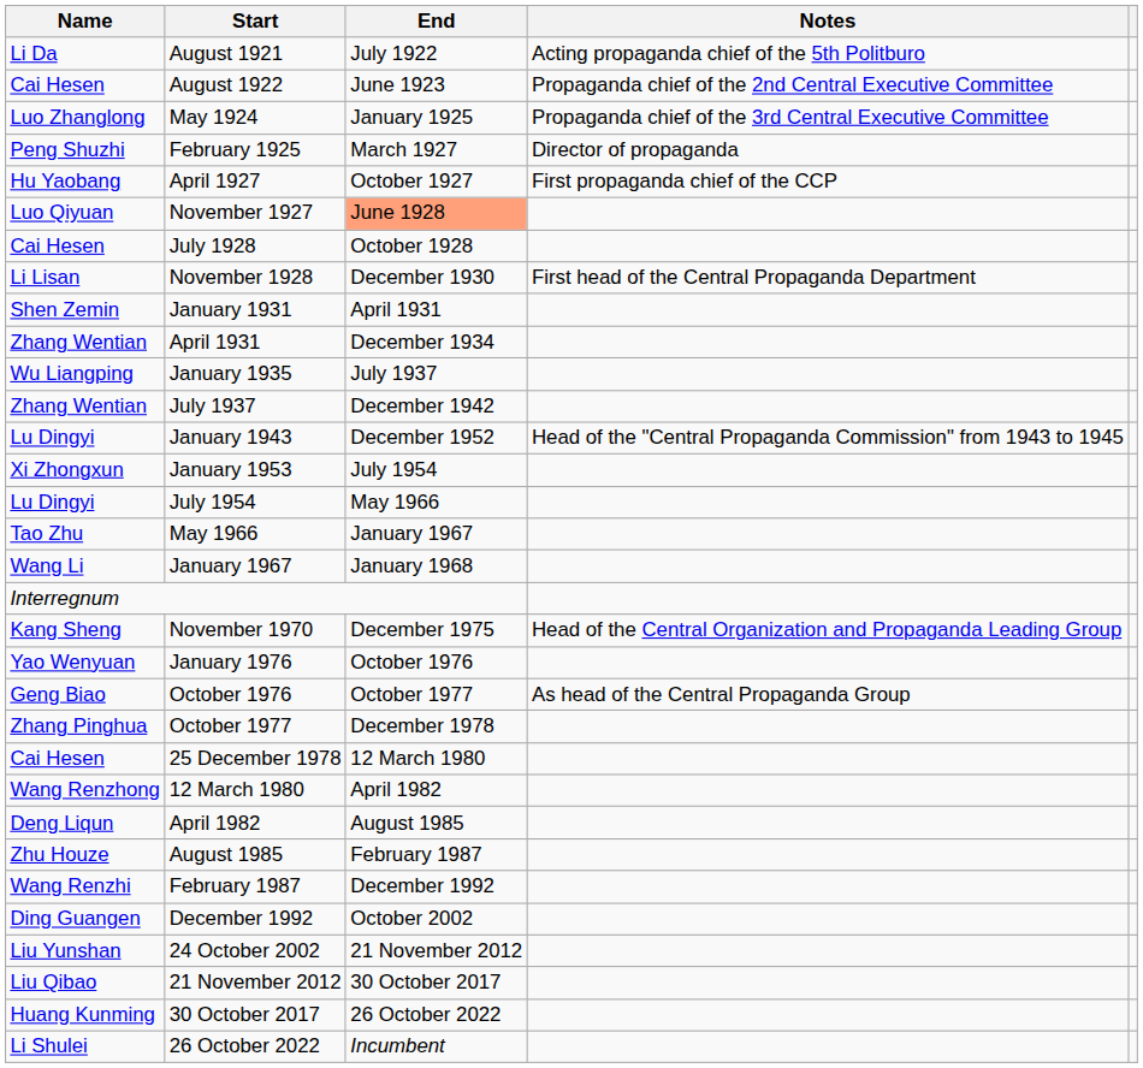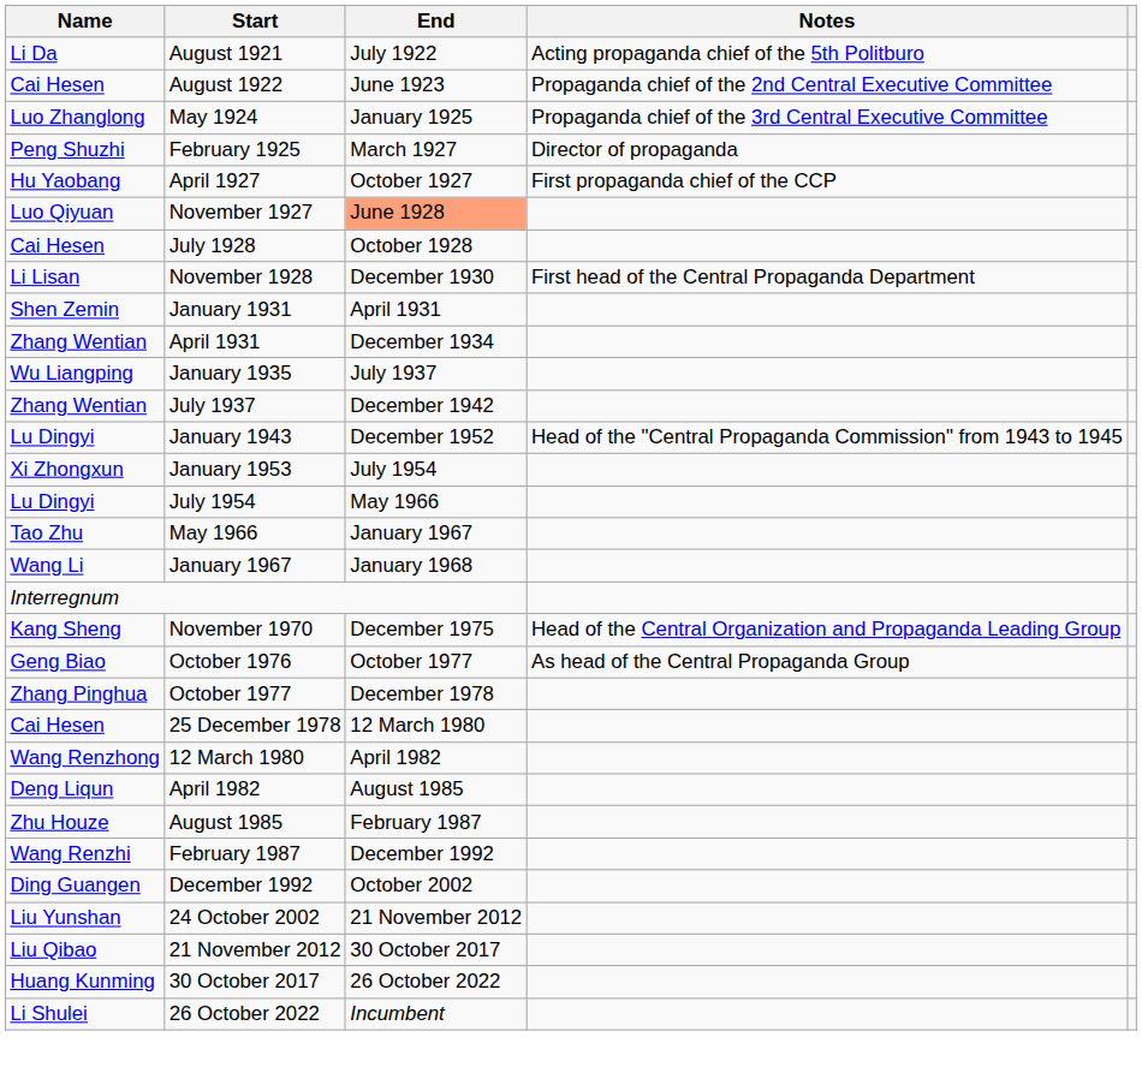 <table class="wikitable">
 <tr>
 <th>Name</th>
 <th>Start</th>
 <th>End</th>
 <th>Notes</th>
 <th></th>
 </tr>
 <tr>
 <td><a href='#'>Li Da</a></td>
 <td>August 1921</td>
 <td>July 1922</td>
 <td>Acting propaganda chief of the <a href='#'>5th Politburo</a></td>
 <td></td>
 </tr>
 <tr>
 <td><a href='#'>Cai Hesen</a></td>
 <td>August 1922</td>
 <td>June 1923</td>
 <td>Propaganda chief of the <a href='#'>2nd Central Executive Committee</a></td>
 <td></td>
 </tr>
 <tr>
 <td><a href='#'>Luo Zhanglong</a></td>
 <td>May 1924</td>
 <td>January 1925</td>
 <td>Propaganda chief of the <a href='#'>3rd Central Executive Committee</a></td>
 <td></td>
 </tr>
 <tr>
 <td><a href='#'>Peng Shuzhi</a></td>
 <td>February 1925</td>
 <td>March 1927</td>
 <td>Director of propaganda</td>
 <td></td>
 </tr>
 <tr>
 <td><a href='#'>Hu Yaobang</a></td>
 <td>April 1927</td>
 <td>October 1927</td>
 <td>First propaganda chief of the CCP</td>
 <td></td>
 </tr>
 <tr>
 <td><a href='#'>Luo Qiyuan</a></td>
 <td>November 1927</td>
 <td style="background: lightsalmon;">June 1928</td>
 <td></td>
 <td></td>
 </tr>
 <tr>
 <td><a href='#'>Cai Hesen</a></td>
 <td>July 1928</td>
 <td>October 1928</td>
 <td></td>
 <td></td>
 </tr>
 <tr>
 <td><a href='#'>Li Lisan</a></td>
 <td>November 1928</td>
 <td>December 1930</td>
 <td>First head of the Central Propaganda Department</td>
 <td></td>
 </tr>
 <tr>
 <td><a href='#'>Shen Zemin</a></td>
 <td>January 1931</td>
 <td>April 1931</td>
 <td></td>
 <td></td>
 </tr>
 <tr>
 <td><a href='#'>Zhang Wentian</a></td>
 <td>April 1931</td>
 <td>December 1934</td>
 <td></td>
 <td></td>
 </tr>
 <tr>
 <td><a href='#'>Wu Liangping</a></td>
 <td>January 1935</td>
 <td>July 1937</td>
 <td></td>
 <td></td>
 </tr>
 <tr>
 <td><a href='#'>Zhang Wentian</a></td>
 <td>July 1937</td>
 <td>December 1942</td>
 <td></td>
 <td></td>
 </tr>
 <tr>
 <td><a href='#'>Lu Dingyi</a></td>
 <td>January 1943</td>
 <td>December 1952</td>
 <td>Head of the "Central Propaganda Commission" from 1943 to 1945</td>
 <td></td>
 </tr>
 <tr>
 <td><a href='#'>Xi Zhongxun</a></td>
 <td>January 1953</td>
 <td>July 1954</td>
 <td></td>
 <td></td>
 </tr>
 <tr>
 <td><a href='#'>Lu Dingyi</a></td>
 <td>July 1954</td>
 <td>May 1966</td>
 <td></td>
 <td></td>
 </tr>
 <tr>
 <td><a href='#'>Tao Zhu</a></td>
 <td>May 1966</td>
 <td>January 1967</td>
 <td></td>
 <td></td>
 </tr>
 <tr>
 <td><a href='#'>Wang Li</a></td>
 <td>January 1967</td>
 <td>January 1968</td>
 <td></td>
 <td></td>
 </tr>
 <tr>
 <td colspan="3"><em>Interregnum</em></td>
 <td></td>
 <td></td>
 </tr>
 <tr>
 <td><a href='#'>Kang Sheng</a></td>
 <td>November 1970</td>
 <td>December 1975</td>
 <td>Head of the <a href='#'>Central Organization and Propaganda Leading Group</a></td>
 <td></td>
 </tr>
 <tr>
-<td><a href='#'>Yao Wenyuan</a></td>
-<td>January 1976</td>
-<td>October 1976</td>
-<td></td>
-<td></td>
-</tr>
-<tr>
 <td><a href='#'>Geng Biao</a></td>
 <td>October 1976</td>
 <td>October 1977</td>
 <td>As head of the Central Propaganda Group</td>
 <td></td>
 </tr>
 <tr>
 <td><a href='#'>Zhang Pinghua</a></td>
 <td>October 1977</td>
 <td>December 1978</td>
 <td></td>
 <td></td>
 </tr>
 <tr>
 <td><a href='#'>Cai Hesen</a></td>
 <td>25 December 1978</td>
 <td>12 March 1980</td>
 <td></td>
 <td></td>
 </tr>
 <tr>
 <td><a href='#'>Wang Renzhong</a></td>
 <td>12 March 1980</td>
 <td>April 1982</td>
 <td></td>
 <td></td>
 </tr>
 <tr>
 <td><a href='#'>Deng Liqun</a></td>
 <td>April 1982</td>
 <td>August 1985</td>
 <td></td>
 <td></td>
 </tr>
 <tr>
 <td><a href='#'>Zhu Houze</a></td>
 <td>August 1985</td>
 <td>February 1987</td>
 <td></td>
 <td></td>
 </tr>
 <tr>
 <td><a href='#'>Wang Renzhi</a></td>
 <td>February 1987</td>
 <td>December 1992</td>
 <td></td>
 <td></td>
 </tr>
 <tr>
 <td><a href='#'>Ding Guangen</a></td>
 <td>December 1992</td>
 <td>October 2002</td>
 <td></td>
 <td></td>
 </tr>
 <tr>
 <td><a href='#'>Liu Yunshan</a></td>
 <td>24 October 2002</td>
 <td>21 November 2012</td>
 <td></td>
 <td></td>
 </tr>
 <tr>
 <td><a href='#'>Liu Qibao</a></td>
 <td>21 November 2012</td>
 <td>30 October 2017</td>
 <td></td>
 <td></td>
 </tr>
 <tr>
 <td><a href='#'>Huang Kunming</a></td>
 <td>30 October 2017</td>
 <td>26 October 2022</td>
 <td></td>
 <td></td>
 </tr>
 <tr>
 <td><a href='#'>Li Shulei</a></td>
 <td>26 October 2022</td>
 <td><em>Incumbent</em></td>
 <td></td>
 <td></td>
 </tr>
 </table>
